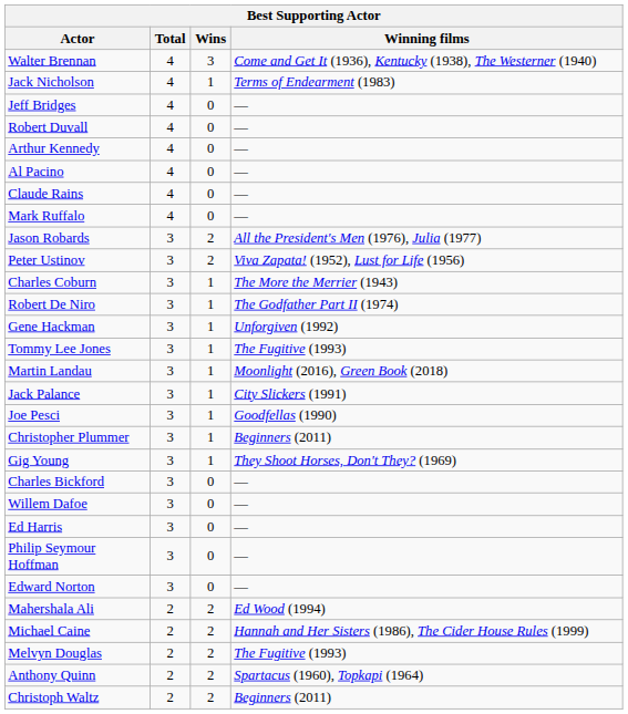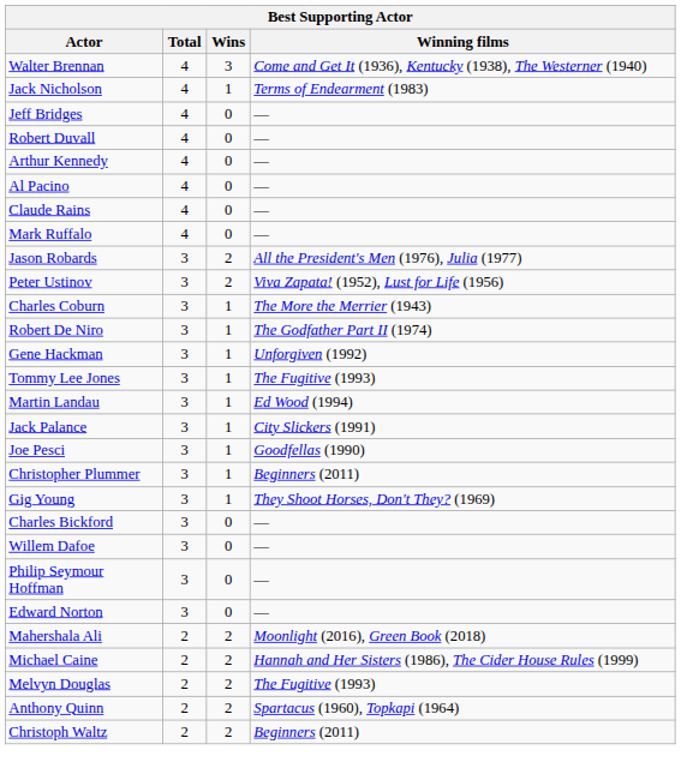 <table class="sortable wikitable" width=80%>
 <tr>
 <th colspan=4>Best Supporting Actor</th>
 </tr>
 <tr>
 <th width=20%>Actor</th>
 <th width=3%>Total</th>
 <th width=3%>Wins</th>
 <th width=54%>Winning films</th>
 </tr>
 <tr>
 <td><a href='#'>Walter Brennan</a></td>
 <td align=center>4</td>
 <td align=center>3</td>
 <td><em><a href='#'>Come and Get It</a></em> (1936), <em><a href='#'>Kentucky</a></em> (1938), <em><a href='#'>The Westerner</a></em> (1940)</td>
 </tr>
 <tr>
 <td><a href='#'>Jack Nicholson</a></td>
 <td align=center>4</td>
 <td align=center>1</td>
 <td><em><a href='#'>Terms of Endearment</a></em> (1983)</td>
 </tr>
 <tr>
 <td><a href='#'>Jeff Bridges</a></td>
 <td align=center>4</td>
 <td align=center>0</td>
 <td>—</td>
 </tr>
 <tr>
 <td><a href='#'>Robert Duvall</a></td>
 <td align=center>4</td>
 <td align=center>0</td>
 <td>—</td>
 </tr>
 <tr>
 <td><a href='#'>Arthur Kennedy</a></td>
 <td align=center>4</td>
 <td align=center>0</td>
 <td>—</td>
 </tr>
 <tr>
 <td><a href='#'>Al Pacino</a></td>
 <td align=center>4</td>
 <td align=center>0</td>
 <td>—</td>
 </tr>
 <tr>
 <td><a href='#'>Claude Rains</a></td>
 <td align=center>4</td>
 <td align=center>0</td>
 <td>—</td>
 </tr>
 <tr>
 <td><a href='#'>Mark Ruffalo</a></td>
 <td align=center>4</td>
 <td align=center>0</td>
 <td>—</td>
 </tr>
 <tr>
 <td><a href='#'>Jason Robards</a></td>
 <td align=center>3</td>
 <td align=center>2</td>
 <td><em><a href='#'>All the President's Men</a></em> (1976), <em><a href='#'>Julia</a></em> (1977)</td>
 </tr>
 <tr>
 <td><a href='#'>Peter Ustinov</a></td>
 <td align=center>3</td>
 <td align=center>2</td>
 <td><em><a href='#'>Viva Zapata!</a></em> (1952), <em><a href='#'>Lust for Life</a></em> (1956)</td>
 </tr>
 <tr>
 <td><a href='#'>Charles Coburn</a></td>
 <td align=center>3</td>
 <td align=center>1</td>
 <td><em><a href='#'>The More the Merrier</a></em> (1943)</td>
 </tr>
 <tr>
 <td><a href='#'>Robert De Niro</a></td>
 <td align=center>3</td>
 <td align=center>1</td>
 <td><em><a href='#'>The Godfather Part II</a></em> (1974)</td>
 </tr>
 <tr>
 <td><a href='#'>Gene Hackman</a></td>
 <td align=center>3</td>
 <td align=center>1</td>
 <td><em><a href='#'>Unforgiven</a></em> (1992)</td>
 </tr>
 <tr>
 <td><a href='#'>Tommy Lee Jones</a></td>
 <td align=center>3</td>
 <td align=center>1</td>
 <td><em><a href='#'>The Fugitive</a></em> (1993)</td>
 </tr>
 <tr>
 <td><a href='#'>Martin Landau</a></td>
 <td align=center>3</td>
 <td align=center>1</td>
-<td><em><a href='#'>Moonlight</a></em> (2016), <em><a href='#'>Green Book</a></em> (2018)</td>
+<td><em><a href='#'>Ed Wood</a></em> (1994)</td>
 </tr>
 <tr>
 <td><a href='#'>Jack Palance</a></td>
 <td align=center>3</td>
 <td align=center>1</td>
 <td><em><a href='#'>City Slickers</a></em> (1991)</td>
 </tr>
 <tr>
 <td><a href='#'>Joe Pesci</a></td>
 <td align=center>3</td>
 <td align=center>1</td>
 <td><em><a href='#'>Goodfellas</a></em> (1990)</td>
 </tr>
 <tr>
 <td><a href='#'>Christopher Plummer</a></td>
 <td align=center>3</td>
 <td align=center>1</td>
 <td><em><a href='#'>Beginners</a></em> (2011)</td>
 </tr>
 <tr>
 <td><a href='#'>Gig Young</a></td>
 <td align=center>3</td>
 <td align=center>1</td>
 <td><em><a href='#'>They Shoot Horses, Don't They?</a></em> (1969)</td>
 </tr>
 <tr>
 <td><a href='#'>Charles Bickford</a></td>
 <td align=center>3</td>
 <td align=center>0</td>
 <td>—</td>
 </tr>
 <tr>
 <td><a href='#'>Willem Dafoe</a></td>
 <td align=center>3</td>
 <td align=center>0</td>
 <td>—</td>
 </tr>
 <tr>
-<td><a href='#'>Ed Harris</a></td>
-<td align=center>3</td>
-<td align=center>0</td>
-<td>—</td>
-</tr>
-<tr>
 <td><a href='#'>Philip Seymour Hoffman</a></td>
 <td align=center>3</td>
 <td align=center>0</td>
 <td>—</td>
 </tr>
 <tr>
 <td><a href='#'>Edward Norton</a></td>
 <td align=center>3</td>
 <td align=center>0</td>
 <td>—</td>
 </tr>
 <tr>
 <td><a href='#'>Mahershala Ali</a></td>
 <td align=center>2</td>
 <td align=center>2</td>
-<td><em><a href='#'>Ed Wood</a></em> (1994)</td>
+<td><em><a href='#'>Moonlight</a></em> (2016), <em><a href='#'>Green Book</a></em> (2018)</td>
 </tr>
 <tr>
 <td><a href='#'>Michael Caine</a></td>
 <td align=center>2</td>
 <td align=center>2</td>
 <td><em><a href='#'>Hannah and Her Sisters</a></em> (1986), <em><a href='#'>The Cider House Rules</a></em> (1999)</td>
 </tr>
 <tr>
 <td><a href='#'>Melvyn Douglas</a></td>
 <td align=center>2</td>
 <td align=center>2</td>
 <td><em><a href='#'>The Fugitive</a></em> (1993)</td>
 </tr>
 <tr>
 <td><a href='#'>Anthony Quinn</a></td>
 <td align=center>2</td>
 <td align=center>2</td>
 <td><em><a href='#'>Spartacus</a></em> (1960), <em><a href='#'>Topkapi</a></em> (1964)</td>
 </tr>
 <tr>
 <td><a href='#'>Christoph Waltz</a></td>
 <td align=center>2</td>
 <td align=center>2</td>
 <td><em><a href='#'>Beginners</a></em> (2011)</td>
 </tr>
 </table>
